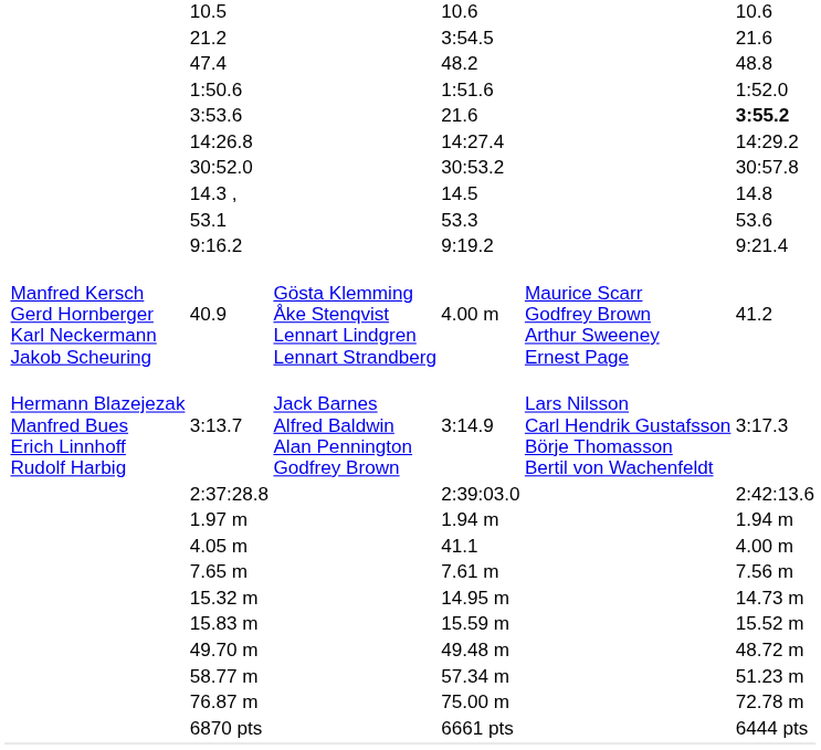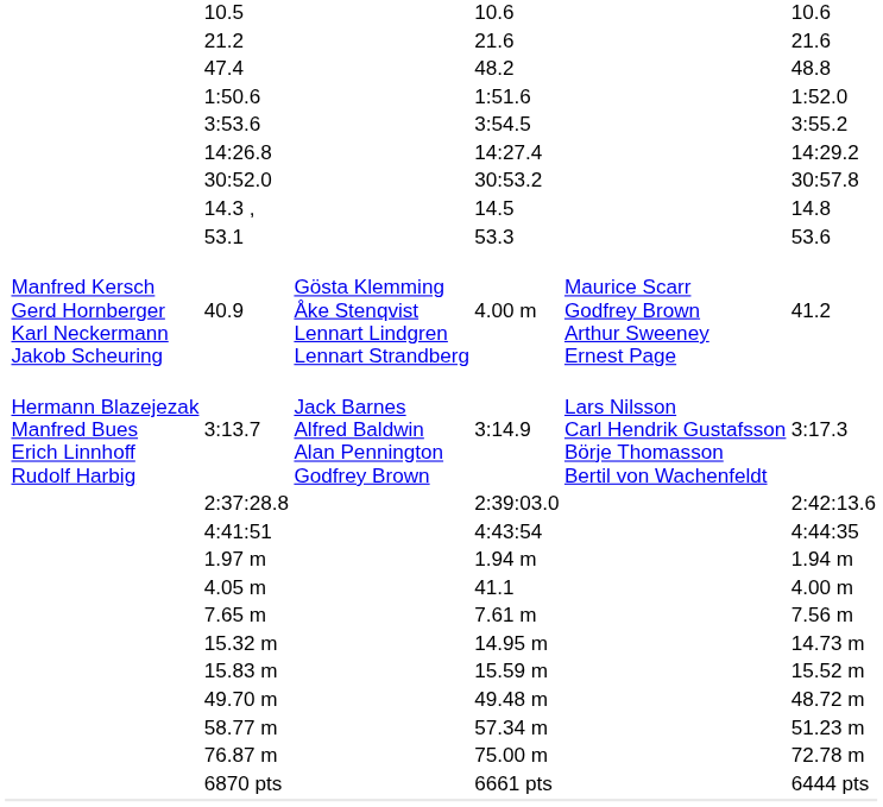 <table>
 <tr>
 <td></td>
 <td></td>
 <td>10.5 </td>
 <td></td>
 <td>10.6</td>
 <td></td>
 <td>10.6</td>
 </tr>
 <tr>
 <td></td>
 <td></td>
 <td>21.2 </td>
 <td></td>
-<td>3:54.5</td>
+<td>21.6</td>
 <td></td>
 <td>21.6</td>
 </tr>
 <tr>
 <td></td>
 <td></td>
 <td>47.4 </td>
 <td></td>
 <td>48.2</td>
 <td></td>
 <td>48.8</td>
 </tr>
 <tr>
 <td></td>
 <td></td>
 <td>1:50.6 </td>
 <td></td>
 <td>1:51.6</td>
 <td></td>
 <td>1:52.0</td>
 </tr>
 <tr>
 <td></td>
 <td></td>
 <td>3:53.6 </td>
 <td></td>
-<td>21.6</td>
+<td>3:54.5</td>
 <td></td>
-<td><strong>3:55.2</strong></td>
+<td>3:55.2</td>
 </tr>
 <tr>
 <td></td>
 <td></td>
 <td>14:26.8 </td>
 <td></td>
 <td>14:27.4</td>
 <td></td>
 <td>14:29.2</td>
 </tr>
 <tr>
 <td></td>
 <td></td>
 <td>30:52.0 </td>
 <td></td>
 <td>30:53.2</td>
 <td></td>
 <td>30:57.8</td>
 </tr>
 <tr>
 <td></td>
 <td></td>
 <td>14.3 , </td>
 <td></td>
 <td>14.5</td>
 <td></td>
 <td>14.8</td>
 </tr>
 <tr>
 <td></td>
 <td></td>
 <td>53.1 </td>
 <td></td>
 <td>53.3</td>
 <td></td>
 <td>53.6</td>
 </tr>
 <tr>
 <td></td>
-<td></td>
-<td>9:16.2</td>
-<td></td>
-<td>9:19.2</td>
-<td></td>
-<td>9:21.4</td>
-</tr>
-<tr>
-<td></td>
 <td><br><a href='#'>Manfred Kersch</a><br><a href='#'>Gerd Hornberger</a><br><a href='#'>Karl Neckermann</a><br><a href='#'>Jakob Scheuring</a></td>
 <td>40.9 </td>
 <td><br><a href='#'>Gösta Klemming</a><br><a href='#'>Åke Stenqvist</a><br><a href='#'>Lennart Lindgren</a><br><a href='#'>Lennart Strandberg</a></td>
 <td>4.00 m</td>
 <td><br><a href='#'>Maurice Scarr</a><br><a href='#'>Godfrey Brown</a><br><a href='#'>Arthur Sweeney</a><br><a href='#'>Ernest Page</a></td>
 <td>41.2</td>
 </tr>
 <tr>
 <td></td>
 <td><br><a href='#'>Hermann Blazejezak</a><br><a href='#'>Manfred Bues</a><br><a href='#'>Erich Linnhoff</a><br><a href='#'>Rudolf Harbig</a></td>
 <td>3:13.7 </td>
 <td><br><a href='#'>Jack Barnes</a><br><a href='#'>Alfred Baldwin</a><br><a href='#'>Alan Pennington</a><br><a href='#'>Godfrey Brown</a></td>
 <td>3:14.9</td>
 <td><br><a href='#'>Lars Nilsson</a><br><a href='#'>Carl Hendrik Gustafsson</a><br><a href='#'>Börje Thomasson</a><br><a href='#'>Bertil von Wachenfeldt</a></td>
 <td>3:17.3</td>
 </tr>
 <tr>
 <td></td>
 <td></td>
 <td>2:37:28.8 </td>
 <td></td>
 <td>2:39:03.0</td>
 <td></td>
 <td>2:42:13.6</td>
+</tr>
+<tr>
+<td></td>
+<td></td>
+<td>4:41:51 </td>
+<td></td>
+<td>4:43:54</td>
+<td></td>
+<td>4:44:35</td>
 </tr>
 <tr>
 <td></td>
 <td></td>
 <td>1.97 m</td>
 <td></td>
 <td>1.94 m</td>
 <td></td>
 <td>1.94 m</td>
 </tr>
 <tr>
 <td></td>
 <td></td>
 <td>4.05 m </td>
 <td></td>
 <td>41.1</td>
 <td></td>
 <td>4.00 m</td>
 </tr>
 <tr>
 <td></td>
 <td></td>
 <td>7.65 m </td>
 <td></td>
 <td>7.61 m</td>
 <td></td>
 <td>7.56 m</td>
 </tr>
 <tr>
 <td></td>
 <td></td>
 <td>15.32 m </td>
 <td></td>
 <td>14.95 m</td>
 <td></td>
 <td>14.73 m</td>
 </tr>
 <tr>
 <td></td>
 <td></td>
 <td>15.83 m </td>
 <td></td>
 <td>15.59 m</td>
 <td></td>
 <td>15.52 m</td>
 </tr>
 <tr>
 <td></td>
 <td></td>
 <td>49.70 m</td>
 <td></td>
 <td>49.48 m</td>
 <td></td>
 <td>48.72 m</td>
 </tr>
 <tr>
 <td></td>
 <td></td>
 <td>58.77 m </td>
 <td></td>
 <td>57.34 m</td>
 <td></td>
 <td>51.23 m</td>
 </tr>
 <tr>
 <td></td>
 <td></td>
 <td>76.87 m </td>
 <td></td>
 <td>75.00 m</td>
 <td></td>
 <td>72.78 m</td>
 </tr>
 <tr>
 <td></td>
 <td></td>
 <td>6870 pts </td>
 <td></td>
 <td>6661 pts</td>
 <td></td>
 <td>6444 pts</td>
 </tr>
 <tr bgcolor= e8e8e8>
 <td colspan=7></td>
 </tr>
 </table>
